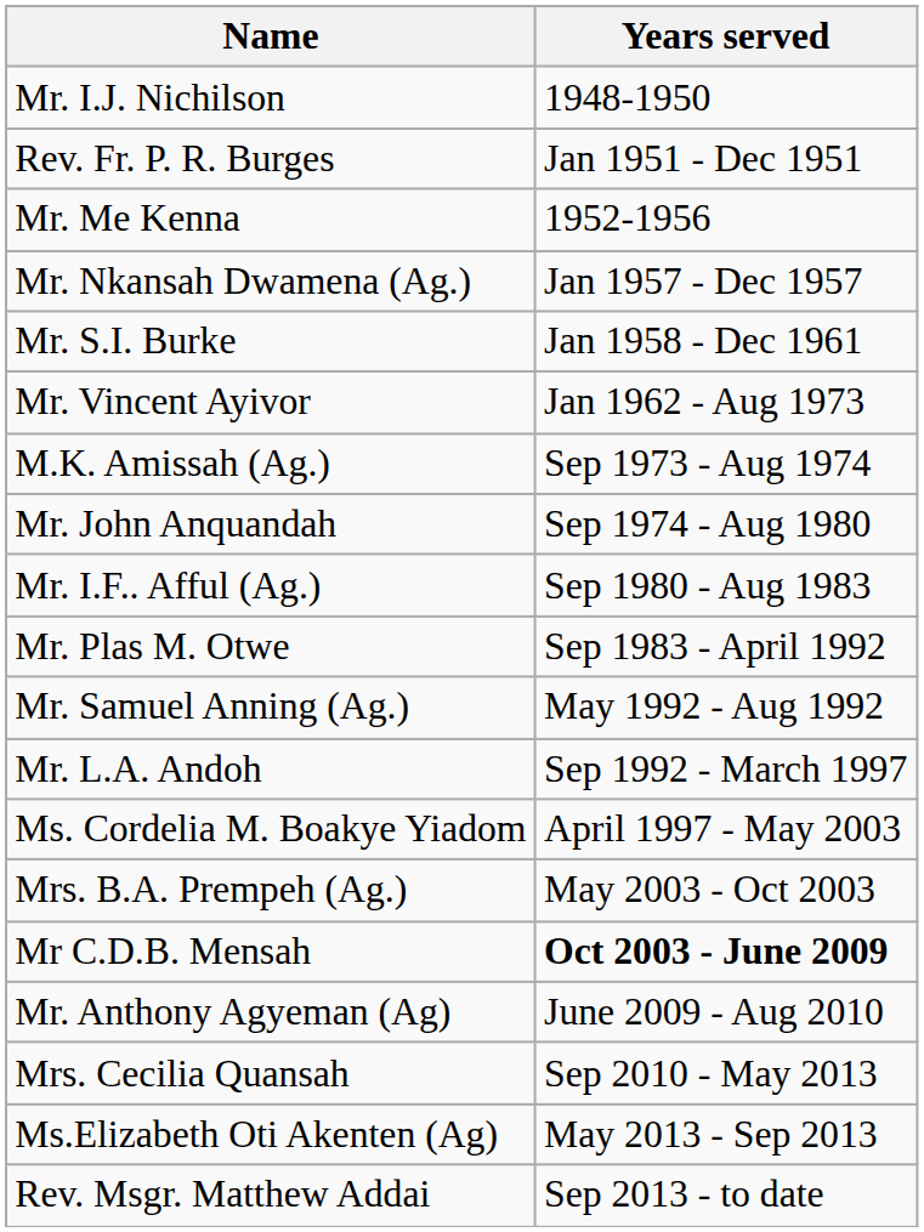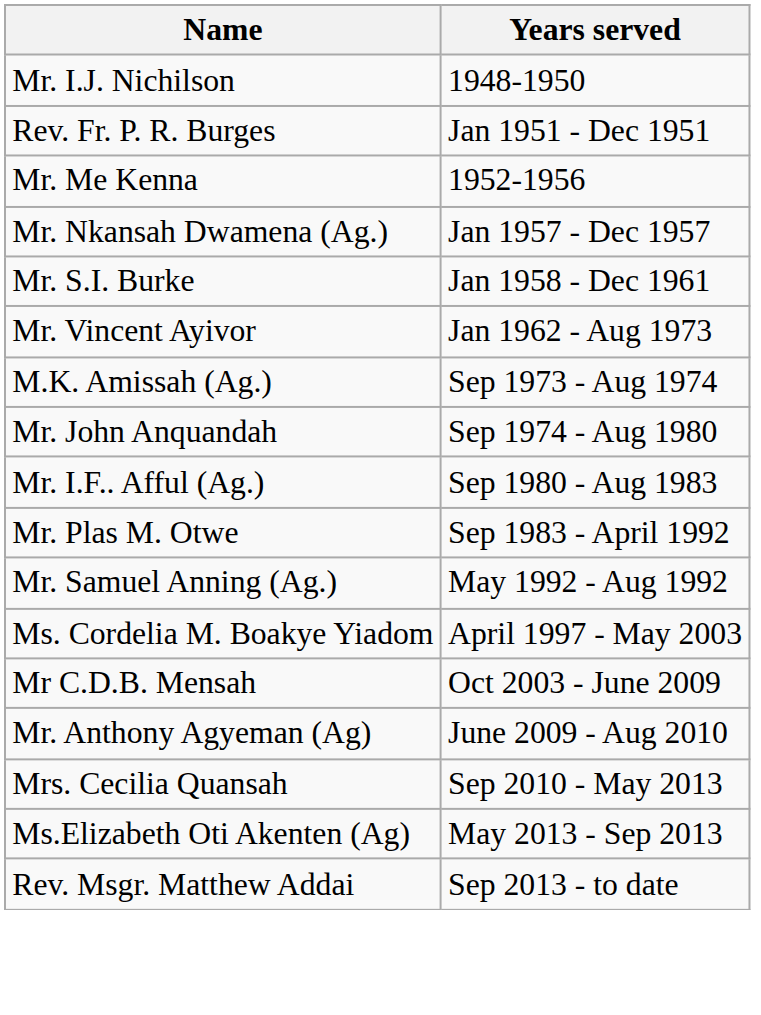 <table class="wikitable">
 <tr>
 <th>Name</th>
 <th>Years served</th>
 </tr>
 <tr>
 <td>Mr. I.J. Nichilson</td>
 <td>1948-1950</td>
 </tr>
 <tr>
 <td>Rev. Fr.  P. R. Burges</td>
 <td>Jan 1951 - Dec 1951</td>
 </tr>
 <tr>
 <td>Mr. Me Kenna</td>
 <td>1952-1956</td>
 </tr>
 <tr>
 <td>Mr. Nkansah Dwamena (Ag.)</td>
 <td>Jan 1957 - Dec  1957</td>
 </tr>
 <tr>
 <td>Mr. S.I. Burke</td>
 <td>Jan 1958 - Dec 1961</td>
 </tr>
 <tr>
 <td>Mr. Vincent Ayivor</td>
 <td>Jan 1962 - Aug 1973</td>
 </tr>
 <tr>
 <td>M.K. Amissah (Ag.)</td>
 <td>Sep 1973 - Aug 1974</td>
 </tr>
 <tr>
 <td>Mr. John Anquandah</td>
 <td>Sep 1974 - Aug 1980</td>
 </tr>
 <tr>
 <td>Mr. I.F.. Afful (Ag.)</td>
 <td>Sep 1980 - Aug 1983</td>
 </tr>
 <tr>
 <td>Mr. Plas M. Otwe</td>
 <td>Sep 1983 - April 1992</td>
 </tr>
 <tr>
 <td>Mr. Samuel Anning (Ag.)</td>
 <td>May 1992 - Aug 1992</td>
 </tr>
 <tr>
-<td>Mr. L.A. Andoh</td>
-<td>Sep 1992 - March 1997</td>
-</tr>
-<tr>
 <td>Ms. Cordelia M. Boakye Yiadom</td>
 <td>April 1997 - May 2003</td>
 </tr>
 <tr>
-<td>Mrs. B.A. Prempeh (Ag.)</td>
-<td>May 2003 - Oct 2003</td>
-</tr>
-<tr>
 <td>Mr C.D.B. Mensah</td>
-<td><strong>Oct 2003 - June 2009</strong></td>
+<td>Oct 2003 - June 2009</td>
 </tr>
 <tr>
 <td>Mr. Anthony Agyeman (Ag)</td>
 <td>June 2009 - Aug 2010</td>
 </tr>
 <tr>
 <td>Mrs. Cecilia Quansah</td>
 <td>Sep 2010 - May 2013</td>
 </tr>
 <tr>
 <td>Ms.Elizabeth Oti Akenten (Ag)</td>
 <td>May 2013 - Sep 2013</td>
 </tr>
 <tr>
 <td>Rev. Msgr. Matthew Addai</td>
 <td>Sep 2013 - to date</td>
 </tr>
 </table>
